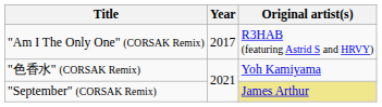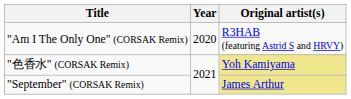 <table class="wikitable">
 <tr>
 <th>Title</th>
 <th>Year</th>
 <th>Original artist(s)</th>
 </tr>
 <tr>
 <td>"Am I The Only One" <small>(CORSAK Remix)</small></td>
-<td>2017</td>
+<td>2020</td>
 <td><a href='#'>R3HAB</a><br><small>(featuring <a href='#'>Astrid S</a> and <a href='#'>HRVY</a>)</small></td>
 </tr>
 <tr>
 <td>"色香水" <small>(CORSAK Remix)</small></td>
 <td rowspan="2">2021</td>
-<td><a href='#'>Yoh Kamiyama</a></td>
+<td style="background: khaki;"><a href='#'>Yoh Kamiyama</a></td>
 </tr>
 <tr>
 <td>"September" <small>(CORSAK Remix)</small></td>
 <td style="background: khaki;"><a href='#'>James Arthur</a></td>
 </tr>
 </table>
